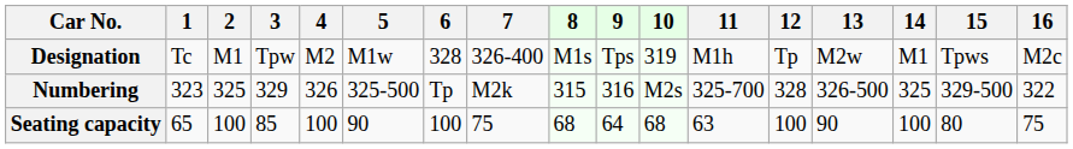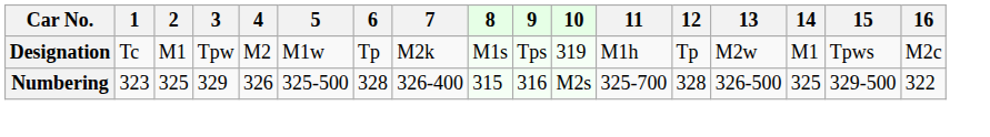 <table class="wikitable">
 <tr>
 <th>Car No.</th>
 <th>1</th>
 <th>2</th>
 <th>3</th>
 <th>4</th>
 <th>5</th>
 <th>6</th>
 <th>7</th>
 <th style="background: #E6FFE6">8</th>
 <th style="background: #E6FFE6">9</th>
 <th style="background: #E6FFE6">10</th>
 <th>11</th>
 <th>12</th>
 <th>13</th>
 <th>14</th>
 <th>15</th>
 <th>16</th>
 </tr>
 <tr>
 <th>Designation</th>
 <td>Tc</td>
 <td>M1</td>
 <td>Tpw</td>
 <td>M2</td>
 <td>M1w</td>
-<td>328</td>
-<td>326-400</td>
+<td>Tp</td>
+<td>M2k</td>
 <td style="background: #F5FFF5">M1s</td>
 <td style="background: #F5FFF5">Tps</td>
 <td style="background: #F5FFF5">319</td>
 <td>M1h</td>
 <td>Tp</td>
 <td>M2w</td>
 <td>M1</td>
 <td>Tpws</td>
 <td>M2c</td>
 </tr>
 <tr>
 <th>Numbering</th>
 <td>323</td>
 <td>325</td>
 <td>329</td>
 <td>326</td>
 <td>325-500</td>
-<td>Tp</td>
-<td>M2k</td>
+<td>328</td>
+<td>326-400</td>
 <td style="background: #F5FFF5">315</td>
 <td style="background: #F5FFF5">316</td>
 <td style="background: #F5FFF5">M2s</td>
 <td>325-700</td>
 <td>328</td>
 <td>326-500</td>
 <td>325</td>
 <td>329-500</td>
 <td>322</td>
 </tr>
-<tr>
-<th>Seating capacity</th>
-<td>65</td>
-<td>100</td>
-<td>85</td>
-<td>100</td>
-<td>90</td>
-<td>100</td>
-<td>75</td>
-<td style="background: #F5FFF5">68</td>
-<td style="background: #F5FFF5">64</td>
-<td style="background: #F5FFF5">68</td>
-<td>63</td>
-<td>100</td>
-<td>90</td>
-<td>100</td>
-<td>80</td>
-<td>75</td>
-</tr>
 </table>
